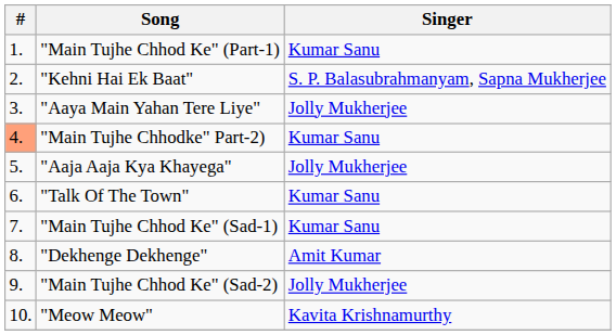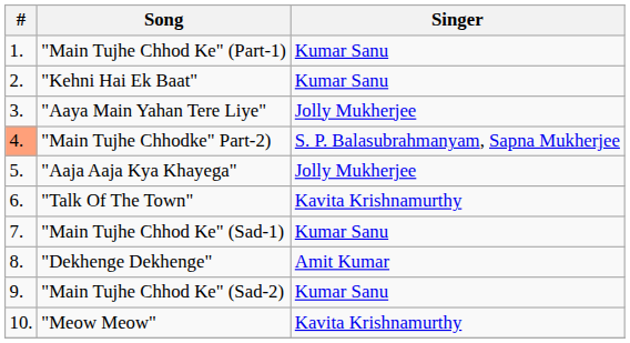 <table class="wikitable sortable" style="font-size:92%;">
 <tr>
 <th>#</th>
 <th>Song</th>
 <th>Singer</th>
 </tr>
 <tr>
 <td>1.</td>
 <td>"Main Tujhe Chhod Ke" (Part-1)</td>
 <td><a href='#'>Kumar Sanu</a></td>
 </tr>
 <tr>
 <td>2.</td>
 <td>"Kehni Hai Ek Baat"</td>
-<td><a href='#'>S. P. Balasubrahmanyam</a>, <a href='#'>Sapna Mukherjee</a></td>
+<td><a href='#'>Kumar Sanu</a></td>
 </tr>
 <tr>
 <td>3.</td>
 <td>"Aaya Main Yahan Tere Liye"</td>
 <td><a href='#'>Jolly Mukherjee</a></td>
 </tr>
 <tr>
 <td style="background: lightsalmon;">4.</td>
 <td>"Main Tujhe Chhodke" Part-2)</td>
-<td><a href='#'>Kumar Sanu</a></td>
+<td><a href='#'>S. P. Balasubrahmanyam</a>, <a href='#'>Sapna Mukherjee</a></td>
 </tr>
 <tr>
 <td>5.</td>
 <td>"Aaja Aaja Kya Khayega"</td>
 <td><a href='#'>Jolly Mukherjee</a></td>
 </tr>
 <tr>
 <td>6.</td>
 <td>"Talk Of The Town"</td>
-<td><a href='#'>Kumar Sanu</a></td>
+<td><a href='#'>Kavita Krishnamurthy</a></td>
 </tr>
 <tr>
 <td>7.</td>
 <td>"Main Tujhe Chhod Ke" (Sad-1)</td>
 <td><a href='#'>Kumar Sanu</a></td>
 </tr>
 <tr>
 <td>8.</td>
 <td>"Dekhenge Dekhenge"</td>
 <td><a href='#'>Amit Kumar</a></td>
 </tr>
 <tr>
 <td>9.</td>
 <td>"Main Tujhe Chhod Ke" (Sad-2)</td>
-<td><a href='#'>Jolly Mukherjee</a></td>
+<td><a href='#'>Kumar Sanu</a></td>
 </tr>
 <tr>
 <td>10.</td>
 <td>"Meow Meow"</td>
 <td><a href='#'>Kavita Krishnamurthy</a></td>
 </tr>
 <tr>
 </tr>
 </table>
